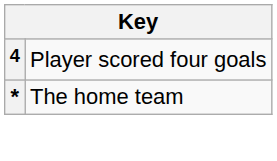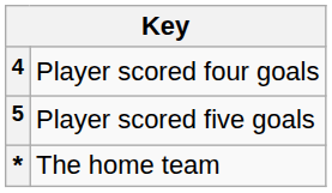 <table class="wikitable plainrowheaders">
 <tr>
 <th colspan="2" scope="col">Key</th>
 </tr>
 <tr>
 <th align="left" scope="row"><sup><strong>4</strong></sup></th>
 <td align="left">Player scored four goals</td>
 </tr>
 <tr>
+<th align="left" scope="row"><sup><strong>5</strong></sup></th>
+<td align="left">Player scored five goals</td>
+</tr>
+<tr>
 <th align="left" scope="row">*</th>
 <td align="left">The home team</td>
 </tr>
 </table>
